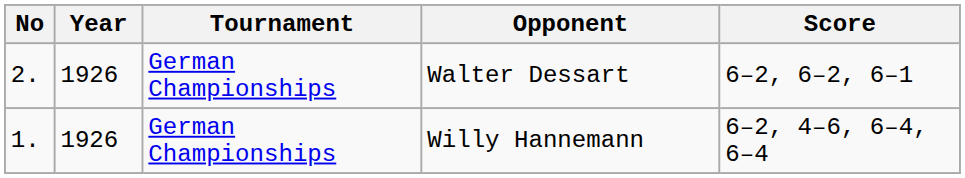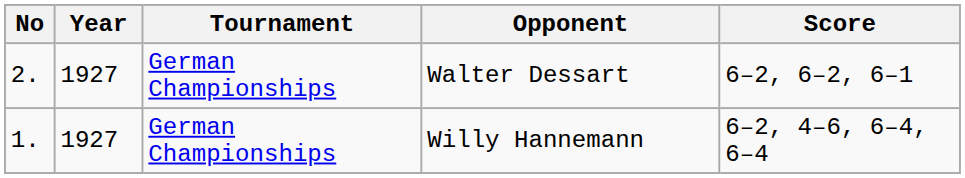 <table class="sortable wikitable" style=font-size:97%>
 <tr>
 <th style="width:20px">No</th>
 <th style="width:40px">Year</th>
 <th style="width:140px">Tournament</th>
 <th style="width:150px">Opponent</th>
 <th style="width:120px" class="unsortable">Score</th>
 </tr>
 <tr>
 <td>2.</td>
-<td>1926</td>
+<td>1927</td>
 <td><a href='#'>German Championships</a></td>
 <td> Walter Dessart</td>
 <td>6–2, 6–2, 6–1</td>
 </tr>
 <tr>
 <td>1.</td>
-<td>1926</td>
+<td>1927</td>
 <td><a href='#'>German Championships</a></td>
 <td> Willy Hannemann</td>
 <td>6–2, 4–6, 6–4, 6–4</td>
 </tr>
 </table>
